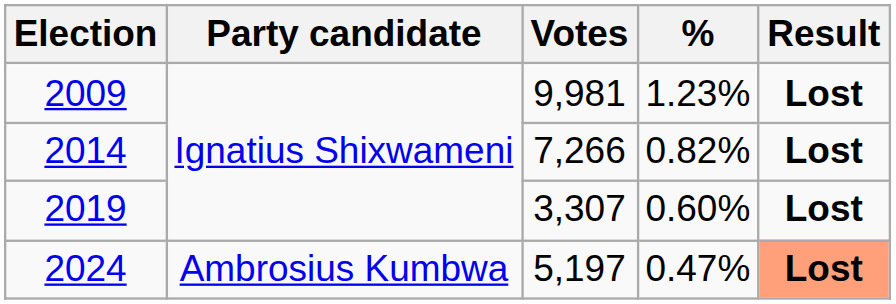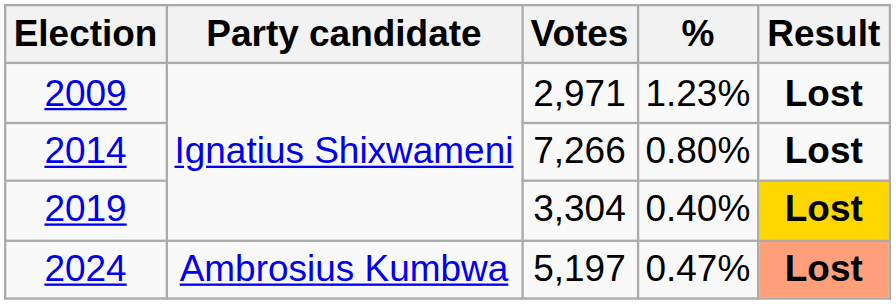 <table class="wikitable" style="text-align:center">
 <tr>
 <th>Election</th>
 <th>Party candidate</th>
 <th><strong>Votes</strong></th>
 <th><strong>%</strong></th>
 <th>Result</th>
 </tr>
 <tr>
 <td><a href='#'>2009</a></td>
 <td rowspan="3"><a href='#'>Ignatius Shixwameni</a></td>
-<td>9,981</td>
+<td>2,971</td>
 <td>1.23%</td>
 <td><strong>Lost</strong> </td>
 </tr>
 <tr>
 <td><a href='#'>2014</a></td>
 <td>7,266</td>
-<td>0.82%</td>
+<td>0.80%</td>
 <td><strong>Lost</strong> </td>
 </tr>
 <tr>
 <td><a href='#'>2019</a></td>
-<td>3,307</td>
-<td>0.60%</td>
-<td><strong>Lost</strong> </td>
+<td>3,304</td>
+<td>0.40%</td>
+<td style="background: gold;"><strong>Lost</strong> </td>
 </tr>
 <tr>
 <td><a href='#'>2024</a></td>
 <td><a href='#'>Ambrosius Kumbwa</a></td>
 <td>5,197</td>
 <td>0.47%</td>
 <td style="background: lightsalmon;"><strong>Lost</strong> </td>
 </tr>
 </table>
